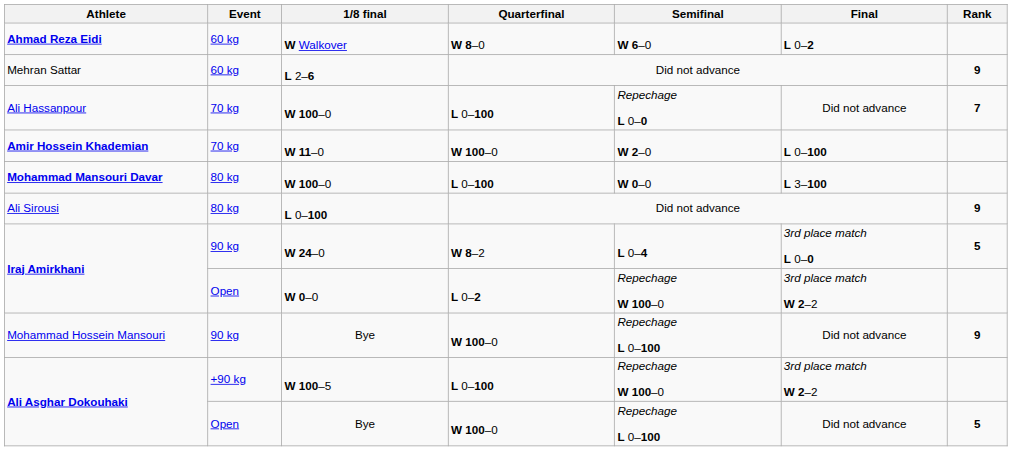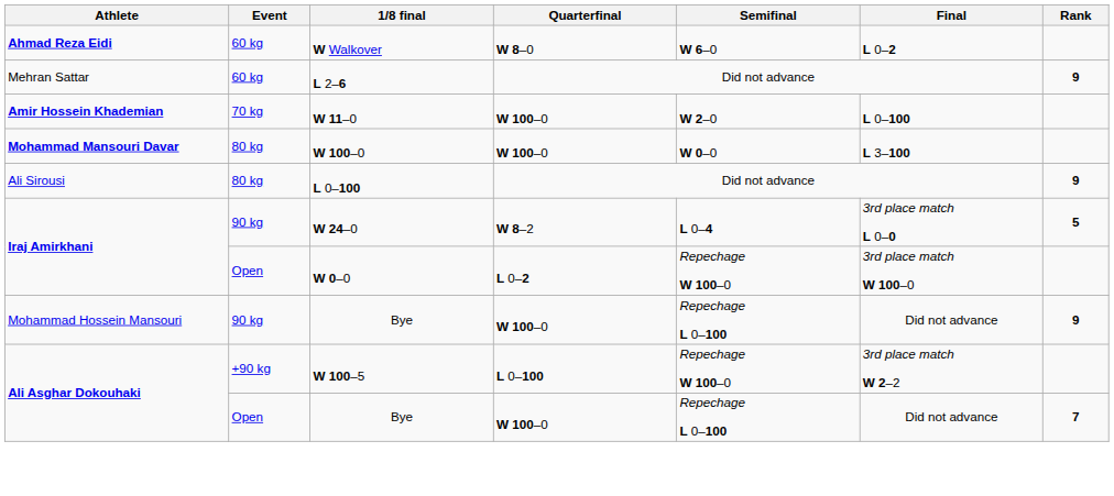 <table class="wikitable" width="98%" style="text-align:left; font-size:90%">
 <tr>
 <th width="11%">Athlete</th>
 <th width="4%">Event</th>
 <th width="9%">1/8 final</th>
 <th width="9%">Quarterfinal</th>
 <th width="9%">Semifinal</th>
 <th width="9%">Final</th>
 <th width="3%">Rank</th>
 </tr>
 <tr>
 <td><strong><a href='#'>Ahmad Reza Eidi</a></strong></td>
 <td><a href='#'>60 kg</a></td>
 <td><br><strong>W</strong> <a href='#'>Walkover</a></td>
 <td><br><strong>W</strong> <strong>8</strong>–0</td>
 <td><br><strong>W</strong> <strong>6</strong>–0</td>
 <td><br><strong>L</strong> 0–<strong>2</strong></td>
 <td align=center></td>
 </tr>
 <tr>
 <td>Mehran Sattar</td>
 <td><a href='#'>60 kg</a></td>
 <td><br><strong>L</strong> 2–<strong>6</strong></td>
 <td colspan=3 align=center>Did not advance</td>
 <td align=center><strong>9</strong></td>
 </tr>
 <tr>
-<td><a href='#'>Ali Hassanpour</a></td>
-<td><a href='#'>70 kg</a></td>
-<td><br><strong>W</strong> <strong>100</strong>–0</td>
-<td><br><strong>L</strong> 0–<strong>100</strong></td>
-<td><em>Repechage</em><br><br><strong>L</strong> 0–<strong>0</strong></td>
-<td align=center>Did not advance</td>
-<td align=center><strong>7</strong></td>
-</tr>
-<tr>
 <td><strong><a href='#'>Amir Hossein Khademian</a></strong></td>
 <td><a href='#'>70 kg</a></td>
 <td><br><strong>W</strong> <strong>11</strong>–0</td>
 <td><br><strong>W</strong> <strong>100</strong>–0</td>
 <td><br><strong>W</strong> <strong>2</strong>–0</td>
 <td><br><strong>L</strong> 0–<strong>100</strong></td>
 <td align=center></td>
 </tr>
 <tr>
 <td><strong><a href='#'>Mohammad Mansouri Davar</a></strong></td>
 <td><a href='#'>80 kg</a></td>
 <td><br><strong>W</strong> <strong>100</strong>–0</td>
-<td><br><strong>L</strong> 0–<strong>100</strong></td>
+<td><br><strong>W</strong> <strong>100</strong>–0</td>
 <td><br><strong>W</strong> <strong>0</strong>–0</td>
 <td><br><strong>L</strong> 3–<strong>100</strong></td>
 <td align=center></td>
 </tr>
 <tr>
 <td><a href='#'>Ali Sirousi</a></td>
 <td><a href='#'>80 kg</a></td>
 <td><br><strong>L</strong> 0–<strong>100</strong></td>
 <td colspan=3 align=center>Did not advance</td>
 <td align=center><strong>9</strong></td>
 </tr>
 <tr>
 <td rowspan=2><strong><a href='#'>Iraj Amirkhani</a></strong></td>
 <td><a href='#'>90 kg</a></td>
 <td><br><strong>W</strong> <strong>24</strong>–0</td>
 <td><br><strong>W</strong> <strong>8</strong>–2</td>
 <td><br><strong>L</strong> 0–<strong>4</strong></td>
 <td><em>3rd place match</em><br><br><strong>L</strong> 0–<strong>0</strong></td>
 <td align=center><strong>5</strong></td>
 </tr>
 <tr>
 <td><a href='#'>Open</a></td>
 <td><br><strong>W</strong> <strong>0</strong>–0</td>
 <td><br><strong>L</strong> 0–<strong>2</strong></td>
 <td><em>Repechage</em><br><br><strong>W</strong> <strong>100</strong>–0</td>
-<td><em>3rd place match</em><br><br><strong>W</strong> <strong>2</strong>–2</td>
+<td><em>3rd place match</em><br><br><strong>W</strong> <strong>100</strong>–0</td>
 <td align=center></td>
 </tr>
 <tr>
 <td><a href='#'>Mohammad Hossein Mansouri</a></td>
 <td><a href='#'>90 kg</a></td>
 <td align=center>Bye</td>
 <td><br><strong>W</strong> <strong>100</strong>–0</td>
 <td><em>Repechage</em><br><br><strong>L</strong> 0–<strong>100</strong></td>
 <td align=center>Did not advance</td>
 <td align=center><strong>9</strong></td>
 </tr>
 <tr>
 <td rowspan=2><strong><a href='#'>Ali Asghar Dokouhaki</a></strong></td>
 <td><a href='#'>+90 kg</a></td>
 <td><br><strong>W</strong> <strong>100</strong>–5</td>
 <td><br><strong>L</strong> 0–<strong>100</strong></td>
 <td><em>Repechage</em><br><br><strong>W</strong> <strong>100</strong>–0</td>
 <td><em>3rd place match</em><br><br><strong>W</strong> <strong>2</strong>–2</td>
 <td align=center></td>
 </tr>
 <tr>
 <td><a href='#'>Open</a></td>
 <td align=center>Bye</td>
 <td><br><strong>W</strong> <strong>100</strong>–0</td>
 <td><em>Repechage</em><br><br><strong>L</strong> 0–<strong>100</strong></td>
 <td align=center>Did not advance</td>
-<td align=center><strong>5</strong></td>
+<td align=center><strong>7</strong></td>
 </tr>
 </table>
